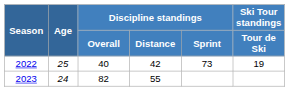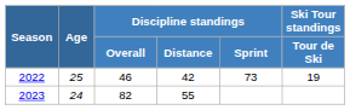 <table class="wikitable" style="font-size:95%; text-align:center; border:grey solid 1px; border-collapse:collapse; background:#ffffff;">
 <tr>
 <th style="background-color:#369; color:white; width:60px;" rowspan="2"> Season </th>
 <th style="background-color:#369; color:white; width:40px;" rowspan="2"> Age </th>
 <th style="background-color:#4180be; color:white;" colspan="3">Discipline standings</th>
 <th style="background-color:#4180be; color:white;" colspan="1">Ski Tour standings</th>
 </tr>
 <tr>
 <th style="background-color:#4180be; color:white; width:75px;">Overall</th>
 <th style="background-color:#4180be; color:white; width:75px;">Distance</th>
 <th style="background-color:#4180be; color:white; width:75px;">Sprint</th>
 <th style="background-color:#4180be; color:white; width:75px;">Tour de<br>Ski</th>
 </tr>
 <tr>
 <td><a href='#'>2022</a></td>
 <td><em>25</em></td>
-<td>40</td>
+<td>46</td>
 <td>42</td>
 <td>73</td>
 <td>19</td>
 </tr>
 <tr>
 <td><a href='#'>2023</a></td>
 <td><em>24</em></td>
 <td>82</td>
 <td>55</td>
 <td></td>
 <td></td>
 </tr>
 </table>
